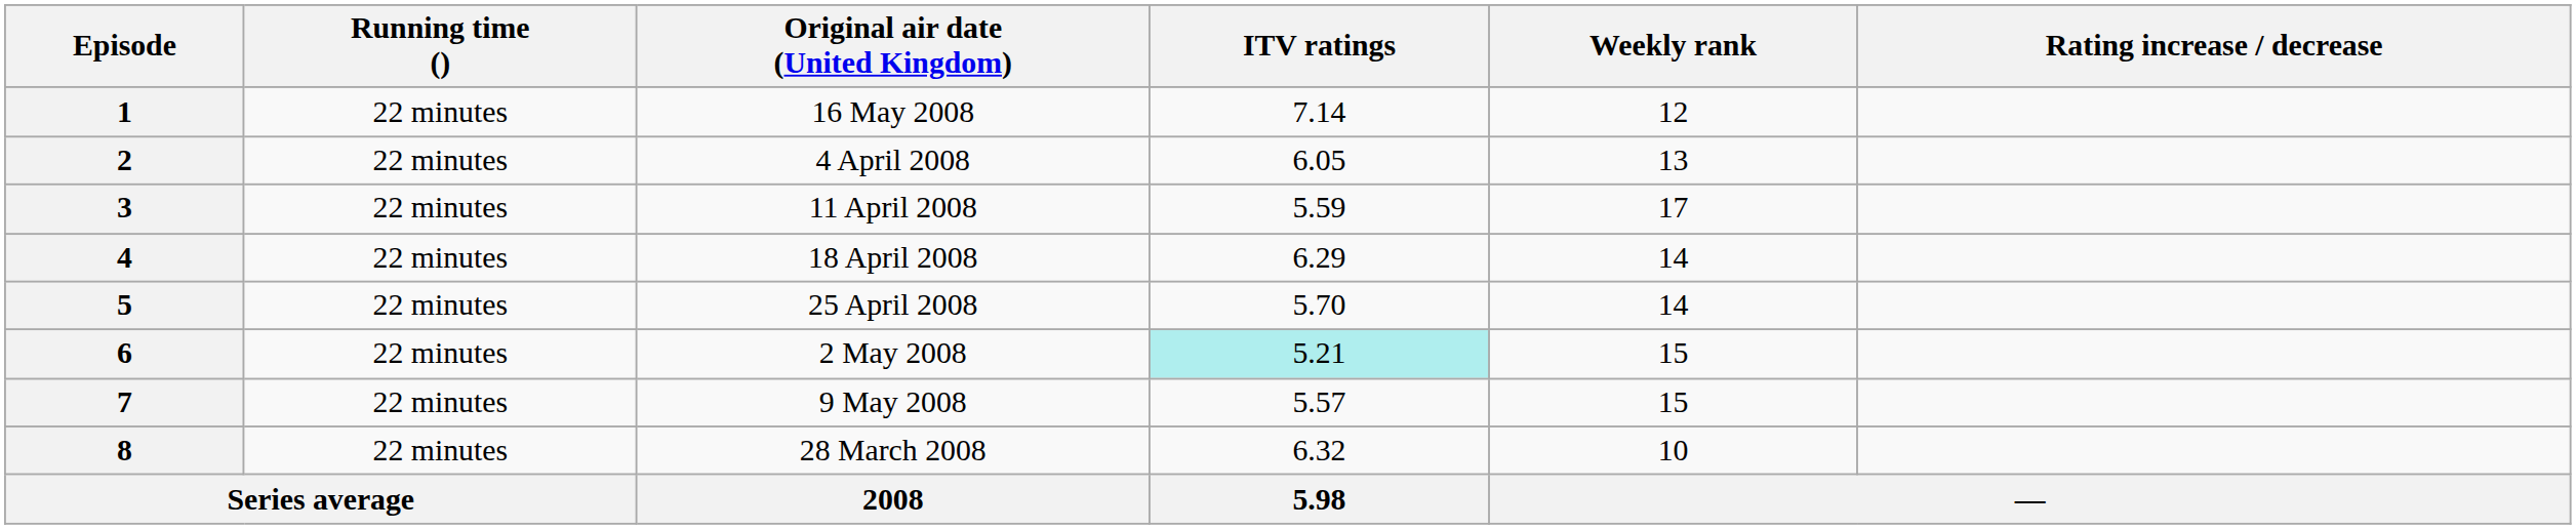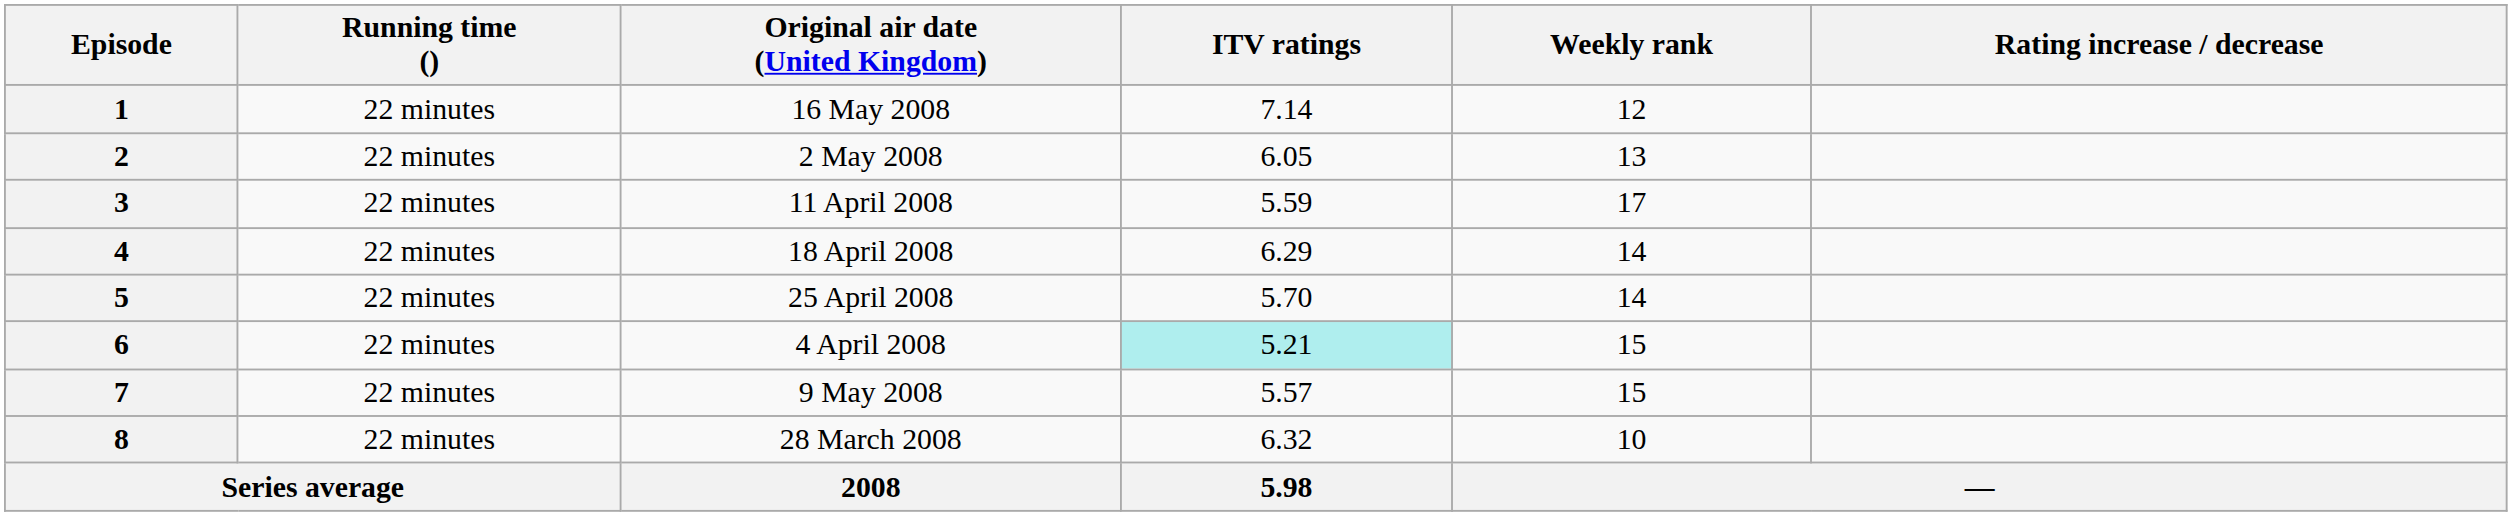 <table class=wikitable style="text-align:center; width:85%">
 <tr>
 <th>Episode</th>
 <th>Running time<br>()</th>
 <th>Original air date<br>(<a href='#'>United Kingdom</a>)</th>
 <th>ITV ratings<br></th>
 <th>Weekly rank</th>
 <th>Rating increase / decrease</th>
 </tr>
 <tr>
 <th scope="col">1</th>
 <td>22 minutes</td>
 <td>16 May 2008</td>
 <td>7.14</td>
 <td>12</td>
 <td></td>
 </tr>
 <tr>
 <th scope="col">2</th>
 <td>22 minutes</td>
-<td>4 April 2008</td>
+<td>2 May 2008</td>
 <td>6.05</td>
 <td>13</td>
 <td></td>
 </tr>
 <tr>
 <th scope="col">3</th>
 <td>22 minutes</td>
 <td>11 April 2008</td>
 <td>5.59</td>
 <td>17</td>
 <td></td>
 </tr>
 <tr>
 <th scope="col">4</th>
 <td>22 minutes</td>
 <td>18 April 2008</td>
 <td>6.29</td>
 <td>14</td>
 <td></td>
 </tr>
 <tr>
 <th scope="col">5</th>
 <td>22 minutes</td>
 <td>25 April 2008</td>
 <td>5.70</td>
 <td>14</td>
 <td></td>
 </tr>
 <tr>
 <th scope="col">6</th>
 <td>22 minutes</td>
-<td>2 May 2008</td>
+<td>4 April 2008</td>
 <td style="background: paleturquoise;">5.21</td>
 <td>15</td>
 <td></td>
 </tr>
 <tr>
 <th scope="col">7</th>
 <td>22 minutes</td>
 <td>9 May 2008</td>
 <td>5.57</td>
 <td>15</td>
 <td></td>
 </tr>
 <tr>
 <th scope="col">8</th>
 <td>22 minutes</td>
 <td>28 March 2008</td>
 <td>6.32</td>
 <td>10</td>
 <td></td>
 </tr>
 <tr>
 <th scope="col" colspan="2">Series average</th>
 <th>2008</th>
 <th>5.98</th>
 <th colspan=2>—</th>
 </tr>
 </table>
